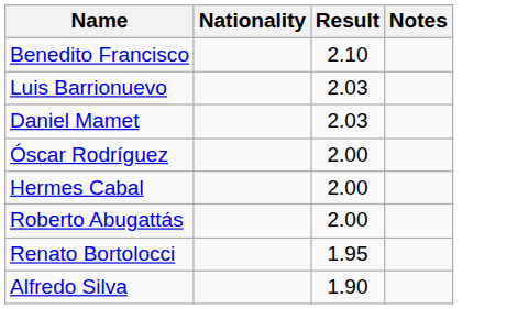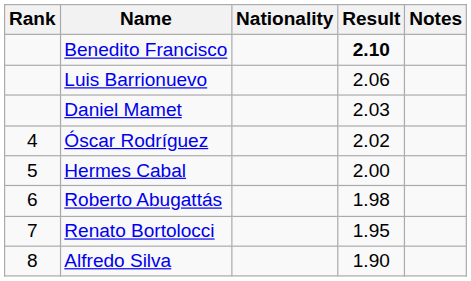 <table class="wikitable sortable" style="text-align:center">
 <tr>
+<th>Rank</th>
 <th>Name</th>
 <th>Nationality</th>
 <th>Result</th>
 <th>Notes</th>
 </tr>
 <tr>
+<td></td>
 <td align=left><a href='#'>Benedito Francisco</a></td>
 <td align=left></td>
-<td>2.10</td>
+<td><strong>2.10</strong></td>
 <td></td>
 </tr>
 <tr>
+<td></td>
 <td align=left><a href='#'>Luis Barrionuevo</a></td>
 <td align=left></td>
-<td>2.03</td>
+<td>2.06</td>
 <td></td>
 </tr>
 <tr>
+<td></td>
 <td align=left><a href='#'>Daniel Mamet</a></td>
 <td align=left></td>
 <td>2.03</td>
 <td></td>
 </tr>
 <tr>
+<td>4</td>
 <td align=left><a href='#'>Óscar Rodríguez</a></td>
 <td align=left></td>
-<td>2.00</td>
+<td>2.02</td>
 <td></td>
 </tr>
 <tr>
+<td>5</td>
 <td align=left><a href='#'>Hermes Cabal</a></td>
 <td align=left></td>
 <td>2.00</td>
 <td></td>
 </tr>
 <tr>
+<td>6</td>
 <td align=left><a href='#'>Roberto Abugattás</a></td>
 <td align=left></td>
-<td>2.00</td>
+<td>1.98</td>
 <td></td>
 </tr>
 <tr>
+<td>7</td>
 <td align=left><a href='#'>Renato Bortolocci</a></td>
 <td align=left></td>
 <td>1.95</td>
 <td></td>
 </tr>
 <tr>
+<td>8</td>
 <td align=left><a href='#'>Alfredo Silva</a></td>
 <td align=left></td>
 <td>1.90</td>
 <td></td>
 </tr>
 </table>
